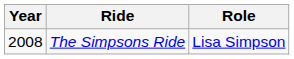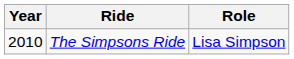 <table class="wikitable">
 <tr>
 <th>Year</th>
 <th>Ride</th>
 <th>Role</th>
 </tr>
 <tr>
-<td>2008</td>
+<td>2010</td>
 <td><em><a href='#'>The Simpsons Ride</a></em></td>
 <td><a href='#'>Lisa Simpson</a></td>
 </tr>
 </table>
